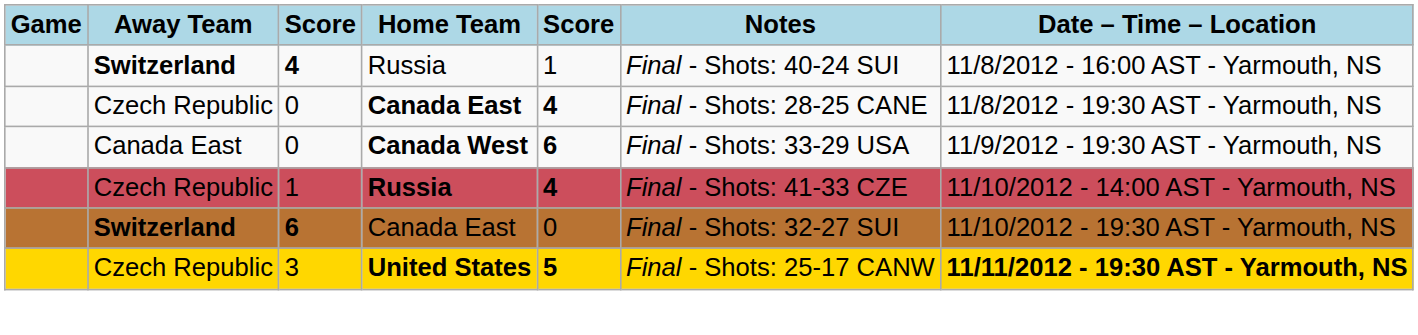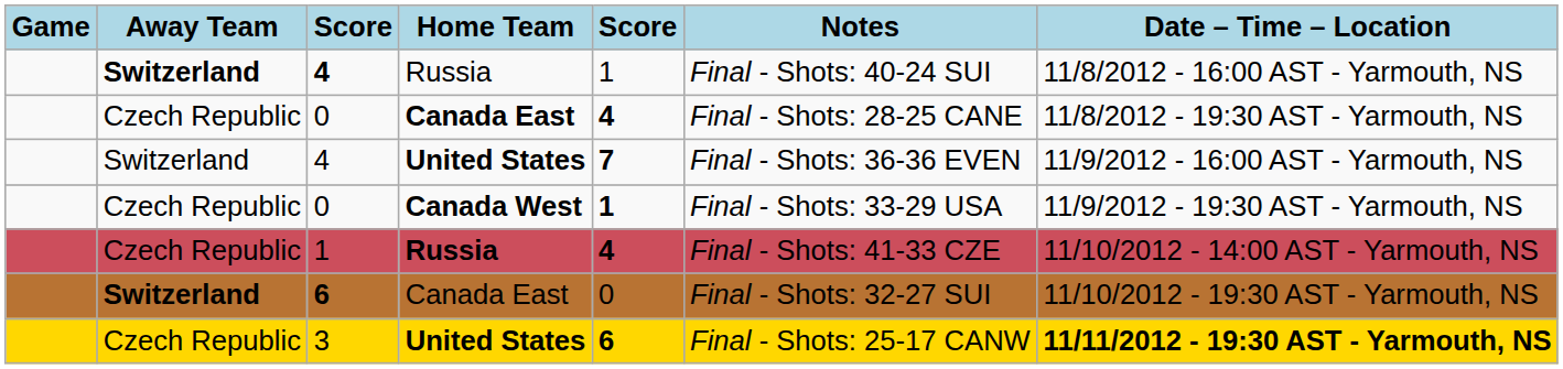 <table class="wikitable">
 <tr>
 <th style="background:lightblue;">Game</th>
 <th style="background:lightblue;">Away Team</th>
 <th style="background:lightblue;">Score</th>
 <th style="background:lightblue;">Home Team</th>
 <th style="background:lightblue;">Score</th>
 <th style="background:lightblue;">Notes</th>
 <th style="background:lightblue;">Date – Time – Location</th>
 </tr>
 <tr>
 <td></td>
 <td><strong>Switzerland</strong></td>
 <td><strong>4</strong></td>
 <td>Russia</td>
 <td>1</td>
 <td><em>Final</em> - Shots: 40-24 SUI</td>
 <td>11/8/2012 - 16:00 AST - Yarmouth, NS</td>
 </tr>
 <tr>
 <td></td>
 <td>Czech Republic</td>
 <td>0</td>
 <td><strong>Canada East</strong></td>
 <td><strong>4</strong></td>
 <td><em>Final</em> - Shots: 28-25 CANE</td>
 <td>11/8/2012 - 19:30 AST - Yarmouth, NS</td>
 </tr>
 <tr>
 <td></td>
-<td>Canada East</td>
+<td>Switzerland</td>
+<td>4</td>
+<td><strong>United States</strong></td>
+<td><strong>7</strong></td>
+<td><em>Final</em> - Shots: 36-36 EVEN</td>
+<td>11/9/2012 - 16:00 AST - Yarmouth, NS</td>
+</tr>
+<tr>
+<td></td>
+<td>Czech Republic</td>
 <td>0</td>
 <td><strong>Canada West</strong></td>
-<td><strong>6</strong></td>
+<td><strong>1</strong></td>
 <td><em>Final</em> - Shots: 33-29 USA</td>
 <td>11/9/2012 - 19:30 AST - Yarmouth, NS</td>
 </tr>
 <tr bgcolor= "CC4E5C">
 <td></td>
 <td>Czech Republic</td>
 <td>1</td>
 <td><strong>Russia</strong></td>
 <td><strong>4</strong></td>
 <td><em>Final</em> - Shots: 41-33 CZE</td>
 <td>11/10/2012 - 14:00 AST - Yarmouth, NS</td>
 </tr>
 <tr bgcolor= "B87333">
 <td></td>
 <td><strong>Switzerland</strong></td>
 <td><strong>6</strong></td>
 <td>Canada East</td>
 <td>0</td>
 <td><em>Final</em> - Shots: 32-27 SUI</td>
 <td>11/10/2012 - 19:30 AST - Yarmouth, NS</td>
 </tr>
 <tr bgcolor= "FFD700">
 <td></td>
 <td>Czech Republic</td>
 <td>3</td>
 <td><strong>United States</strong></td>
-<td><strong>5</strong></td>
+<td><strong>6</strong></td>
 <td><em>Final</em> - Shots: 25-17 CANW</td>
 <td><strong>11/11/2012 - 19:30 AST - Yarmouth, NS</strong></td>
 </tr>
 </table>
